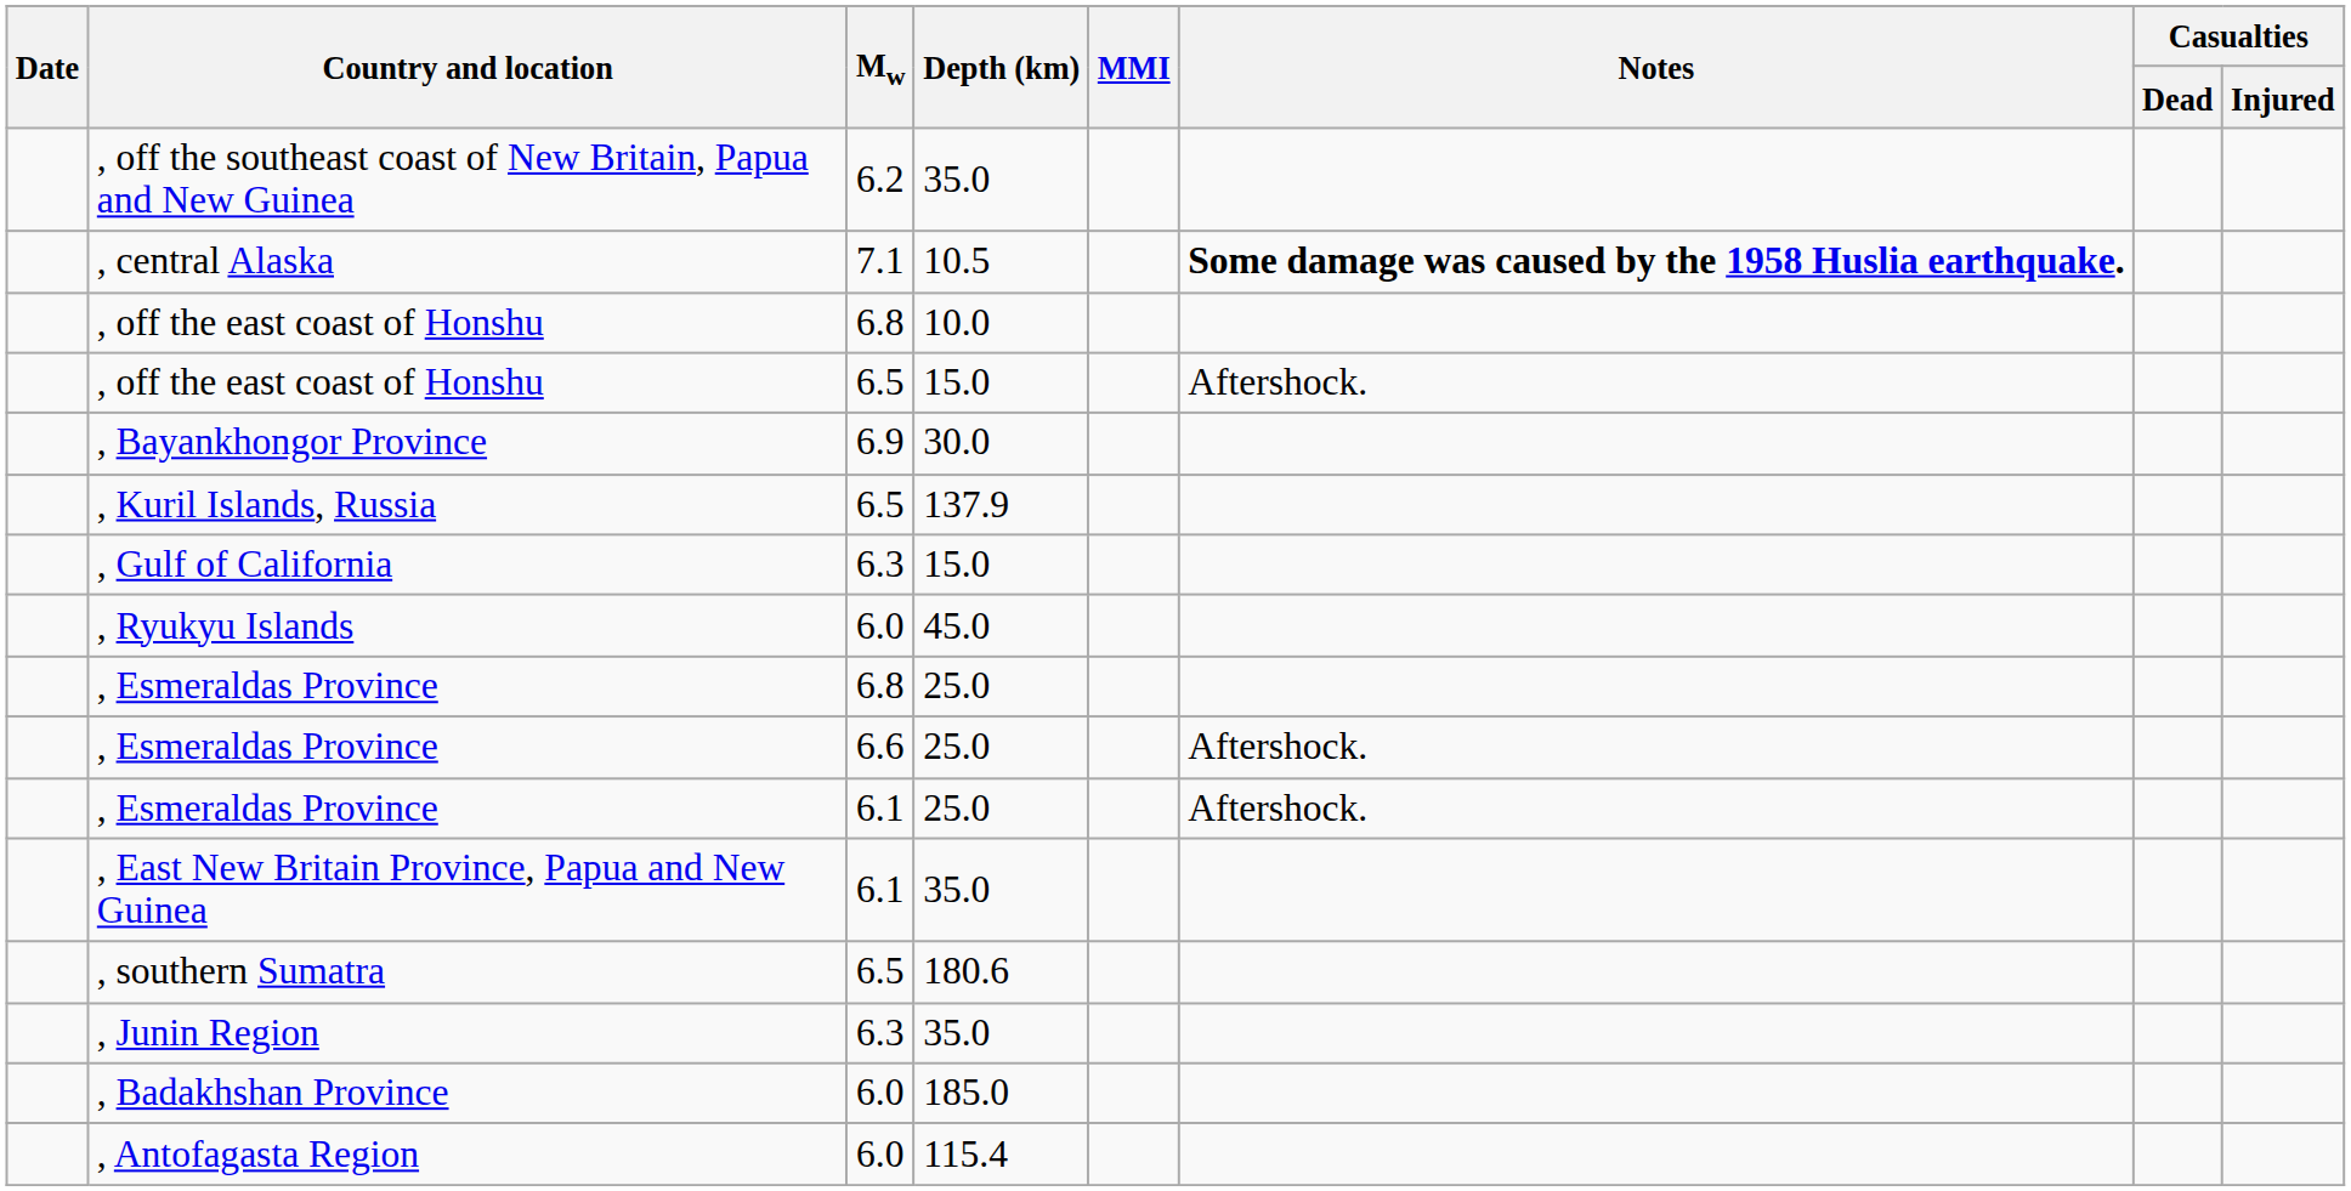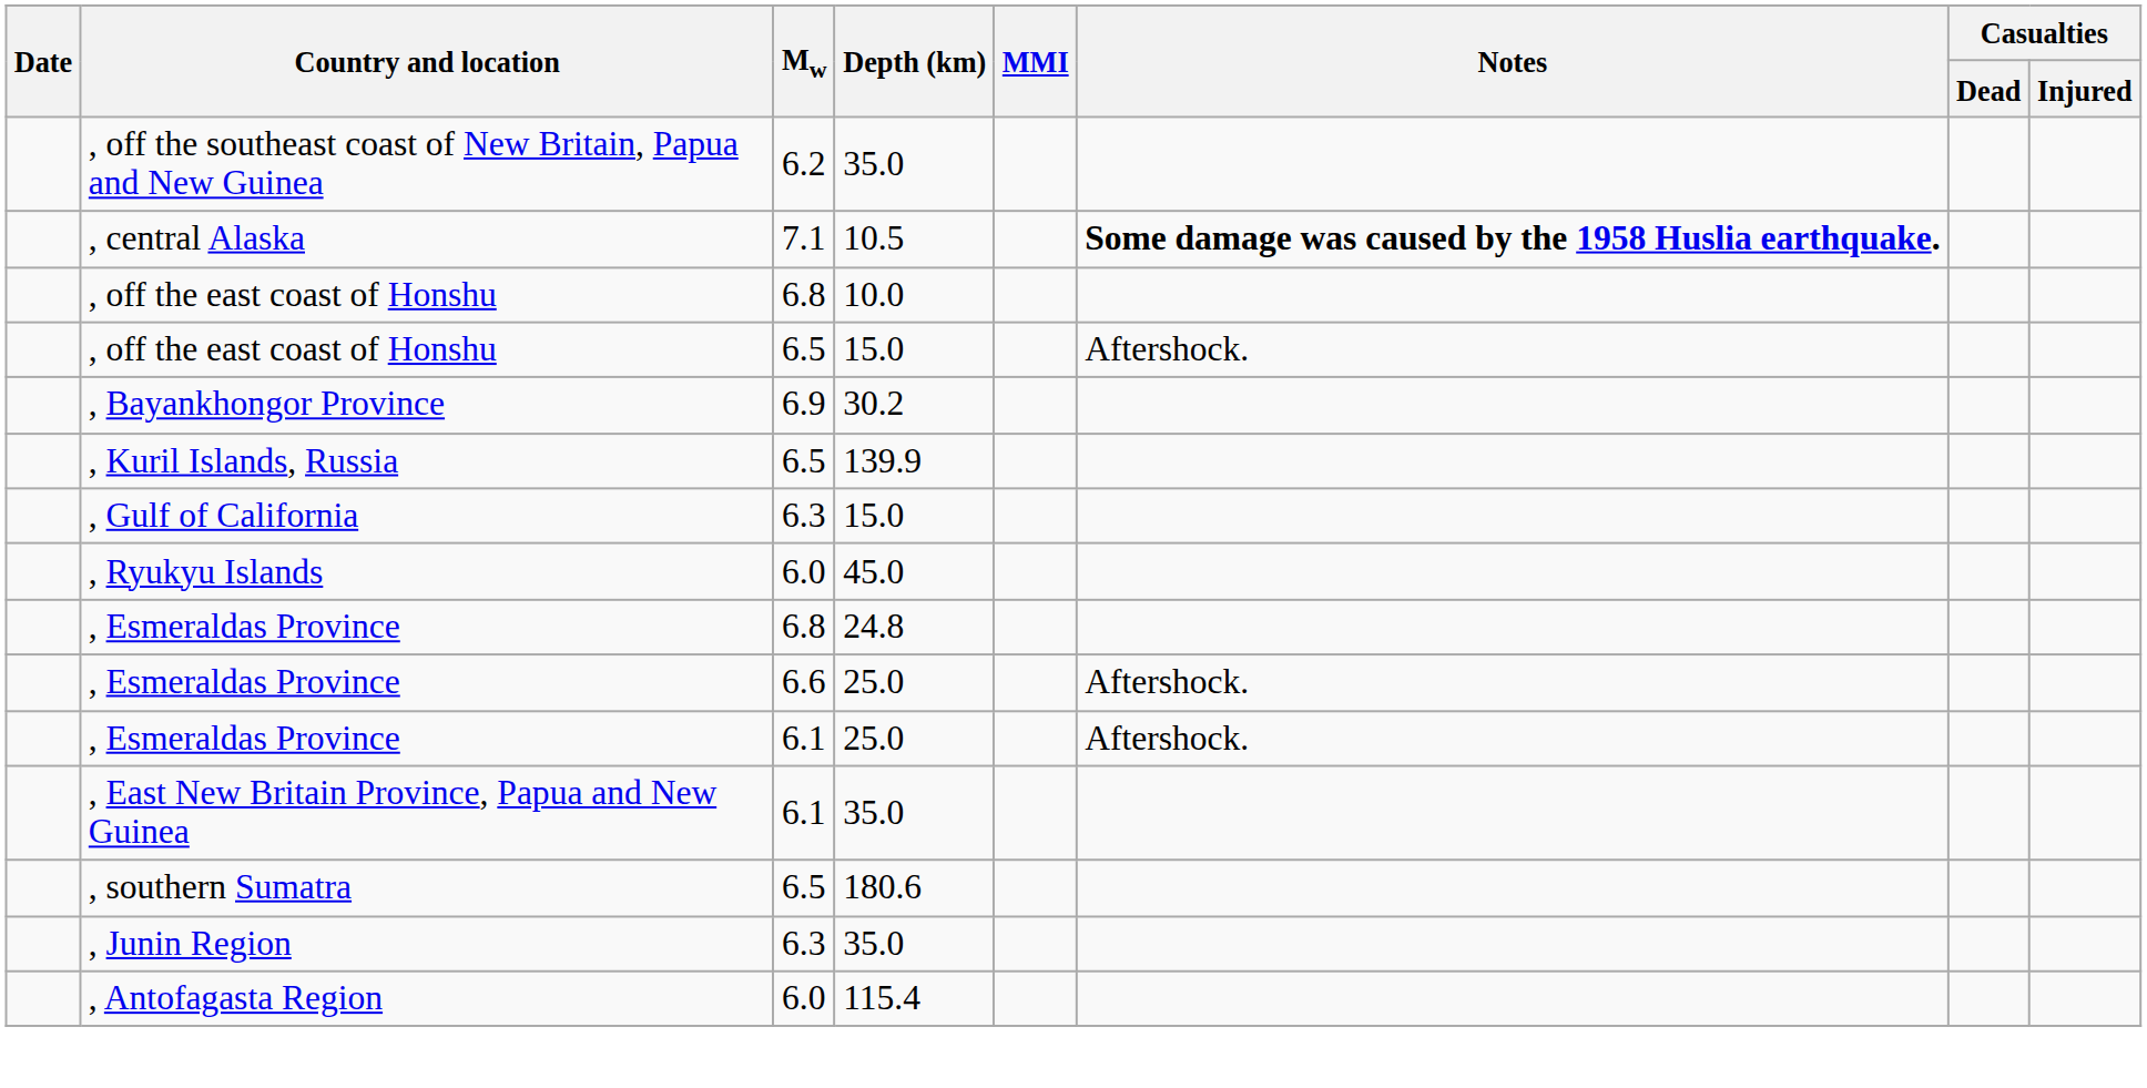 <table class="wikitable sortable sort-under" style="border:1px black; margin-left:1em;">
 <tr>
 <th rowspan="2"><small>Date</small></th>
 <th rowspan="2" style="width: 310px"><small>Country and location</small></th>
 <th rowspan="2"><small>M<sub>w</sub></small></th>
 <th rowspan="2"><small>Depth (km)</small></th>
 <th rowspan="2"><small><a href='#'>MMI</a></small></th>
 <th rowspan="2" class="unsortable"><small>Notes</small></th>
 <th colspan="2"><small>Casualties</small></th>
 </tr>
 <tr>
 <th><small>Dead</small></th>
 <th><small>Injured</small></th>
 </tr>
 <tr>
 <td></td>
 <td>, off the southeast coast of <a href='#'>New Britain</a>, <a href='#'>Papua and New Guinea</a></td>
 <td>6.2</td>
 <td>35.0</td>
 <td></td>
 <td></td>
 <td></td>
 <td></td>
 </tr>
 <tr>
 <td></td>
 <td>, central <a href='#'>Alaska</a></td>
 <td>7.1</td>
 <td>10.5</td>
 <td></td>
 <td><strong>Some damage was caused by the <a href='#'>1958 Huslia earthquake</a>.</strong></td>
 <td></td>
 <td></td>
 </tr>
 <tr>
 <td></td>
 <td>, off the east coast of <a href='#'>Honshu</a></td>
 <td>6.8</td>
 <td>10.0</td>
 <td></td>
 <td></td>
 <td></td>
 <td></td>
 </tr>
 <tr>
 <td></td>
 <td>, off the east coast of <a href='#'>Honshu</a></td>
 <td>6.5</td>
 <td>15.0</td>
 <td></td>
 <td>Aftershock.</td>
 <td></td>
 <td></td>
 </tr>
 <tr>
 <td></td>
 <td>, <a href='#'>Bayankhongor Province</a></td>
 <td>6.9</td>
-<td>30.0</td>
+<td>30.2</td>
 <td></td>
 <td></td>
 <td></td>
 <td></td>
 </tr>
 <tr>
 <td></td>
 <td>, <a href='#'>Kuril Islands</a>, <a href='#'>Russia</a></td>
 <td>6.5</td>
-<td>137.9</td>
+<td>139.9</td>
 <td></td>
 <td></td>
 <td></td>
 <td></td>
 </tr>
 <tr>
 <td></td>
 <td>, <a href='#'>Gulf of California</a></td>
 <td>6.3</td>
 <td>15.0</td>
 <td></td>
 <td></td>
 <td></td>
 <td></td>
 </tr>
 <tr>
 <td></td>
 <td>, <a href='#'>Ryukyu Islands</a></td>
 <td>6.0</td>
 <td>45.0</td>
 <td></td>
 <td></td>
 <td></td>
 <td></td>
 </tr>
 <tr>
 <td></td>
 <td>, <a href='#'>Esmeraldas Province</a></td>
 <td>6.8</td>
-<td>25.0</td>
+<td>24.8</td>
 <td></td>
 <td></td>
 <td></td>
 <td></td>
 </tr>
 <tr>
 <td></td>
 <td>, <a href='#'>Esmeraldas Province</a></td>
 <td>6.6</td>
 <td>25.0</td>
 <td></td>
 <td>Aftershock.</td>
 <td></td>
 <td></td>
 </tr>
 <tr>
 <td></td>
 <td>, <a href='#'>Esmeraldas Province</a></td>
 <td>6.1</td>
 <td>25.0</td>
 <td></td>
 <td>Aftershock.</td>
 <td></td>
 <td></td>
 </tr>
 <tr>
 <td></td>
 <td>, <a href='#'>East New Britain Province</a>, <a href='#'>Papua and New Guinea</a></td>
 <td>6.1</td>
 <td>35.0</td>
 <td></td>
 <td></td>
 <td></td>
 <td></td>
 </tr>
 <tr>
 <td></td>
 <td>, southern <a href='#'>Sumatra</a></td>
 <td>6.5</td>
 <td>180.6</td>
 <td></td>
 <td></td>
 <td></td>
 <td></td>
 </tr>
 <tr>
 <td></td>
 <td>, <a href='#'>Junin Region</a></td>
 <td>6.3</td>
 <td>35.0</td>
 <td></td>
 <td></td>
 <td></td>
 <td></td>
 </tr>
 <tr>
 <td></td>
-<td>, <a href='#'>Badakhshan Province</a></td>
-<td>6.0</td>
-<td>185.0</td>
-<td></td>
-<td></td>
-<td></td>
-<td></td>
-</tr>
-<tr>
-<td></td>
 <td>, <a href='#'>Antofagasta Region</a></td>
 <td>6.0</td>
 <td>115.4</td>
 <td></td>
 <td></td>
 <td></td>
 <td></td>
 </tr>
 </table>
